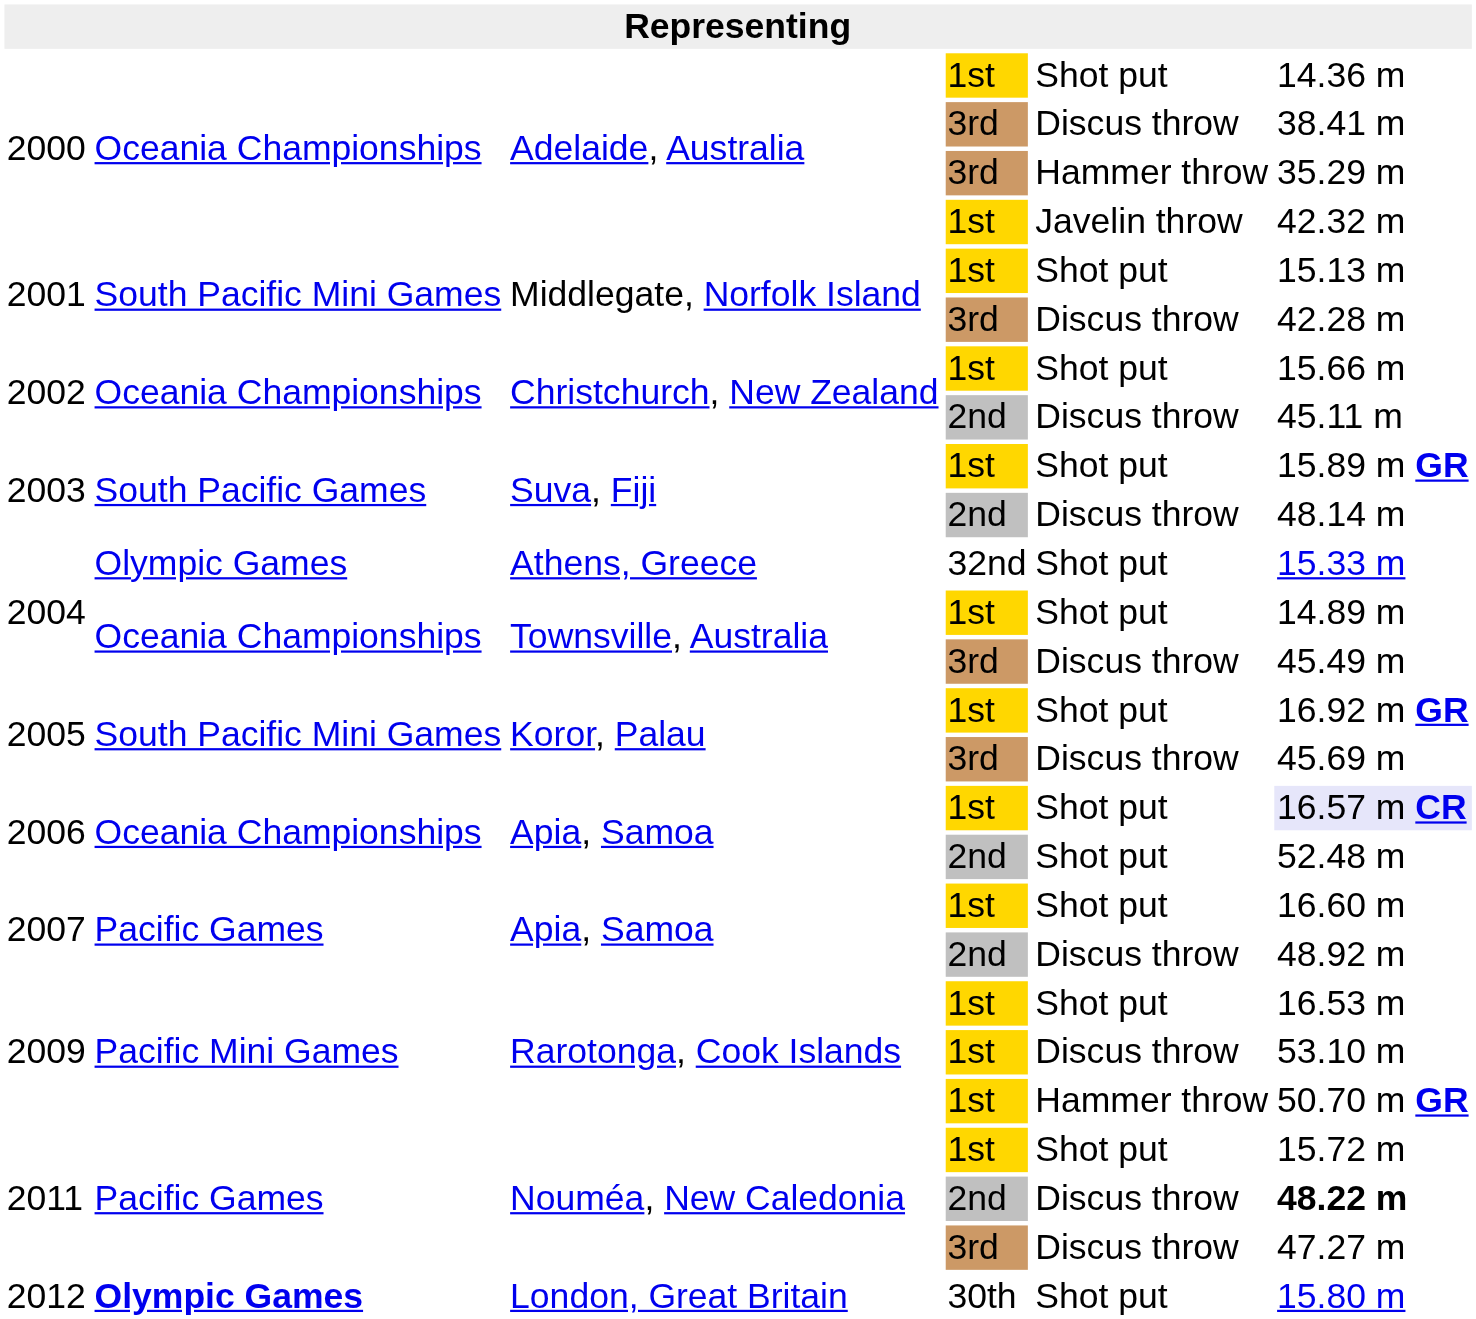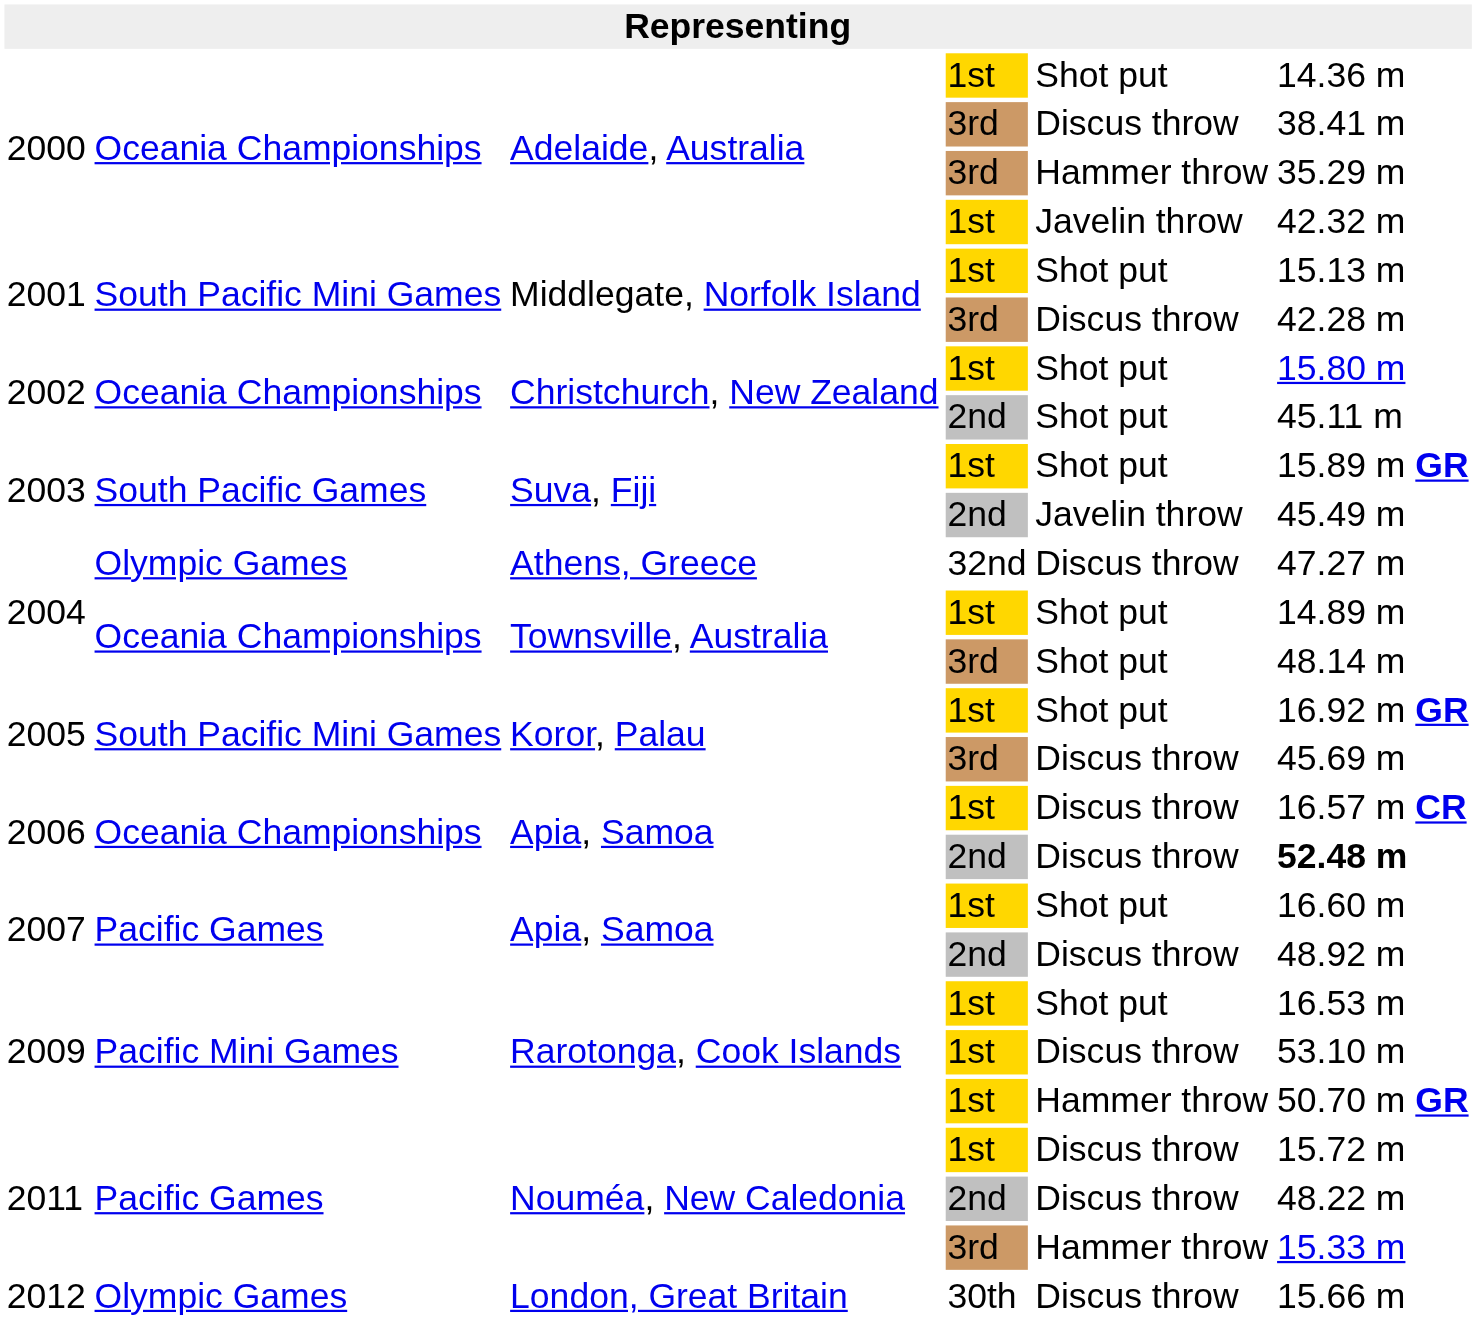 <table>
 <tr>
 <th bgcolor="#eeeeee" colspan="6">Representing </th>
 </tr>
 <tr>
 <td rowspan=4>2000</td>
 <td rowspan=4><a href='#'>Oceania Championships</a></td>
 <td rowspan=4><a href='#'>Adelaide</a>, <a href='#'>Australia</a></td>
 <td bgcolor=gold>1st</td>
 <td>Shot put</td>
 <td>14.36 m</td>
 </tr>
 <tr>
 <td bgcolor=cc9966>3rd</td>
 <td>Discus throw</td>
 <td>38.41 m</td>
 </tr>
 <tr>
 <td bgcolor=cc9966>3rd</td>
 <td>Hammer throw</td>
 <td>35.29 m</td>
 </tr>
 <tr>
 <td bgcolor=gold>1st</td>
 <td>Javelin throw</td>
 <td>42.32 m</td>
 </tr>
 <tr>
 <td rowspan=2>2001</td>
 <td rowspan=2><a href='#'>South Pacific Mini Games</a></td>
 <td rowspan=2>Middlegate, <a href='#'>Norfolk Island</a></td>
 <td bgcolor=gold>1st</td>
 <td>Shot put</td>
 <td>15.13 m</td>
 </tr>
 <tr>
 <td bgcolor=cc9966>3rd</td>
 <td>Discus throw</td>
 <td>42.28 m</td>
 </tr>
 <tr>
 <td rowspan=2>2002</td>
 <td rowspan=2><a href='#'>Oceania Championships</a></td>
 <td rowspan=2><a href='#'>Christchurch</a>, <a href='#'>New Zealand</a></td>
 <td bgcolor=gold>1st</td>
 <td>Shot put</td>
-<td>15.66 m</td>
+<td><a href='#'>15.80 m</a></td>
 </tr>
 <tr>
 <td bgcolor=silver>2nd</td>
-<td>Discus throw</td>
+<td>Shot put</td>
 <td>45.11 m</td>
 </tr>
 <tr>
 <td rowspan=2>2003</td>
 <td rowspan=2><a href='#'>South Pacific Games</a></td>
 <td rowspan=2><a href='#'>Suva</a>, <a href='#'>Fiji</a></td>
 <td bgcolor=gold>1st</td>
 <td>Shot put</td>
 <td>15.89 m <strong><a href='#'>GR</a></strong></td>
 </tr>
 <tr>
 <td bgcolor=silver>2nd</td>
-<td>Discus throw</td>
-<td>48.14 m</td>
+<td>Javelin throw</td>
+<td>45.49 m</td>
 </tr>
 <tr>
 <td rowspan=3>2004</td>
 <td><a href='#'>Olympic Games</a></td>
 <td><a href='#'>Athens, Greece</a></td>
 <td>32nd</td>
-<td>Shot put</td>
-<td><a href='#'>15.33 m</a></td>
+<td>Discus throw</td>
+<td>47.27 m</td>
 </tr>
 <tr>
 <td rowspan=2><a href='#'>Oceania Championships</a></td>
 <td rowspan=2><a href='#'>Townsville</a>, <a href='#'>Australia</a></td>
 <td bgcolor=gold>1st</td>
 <td>Shot put</td>
 <td>14.89 m</td>
 </tr>
 <tr>
 <td bgcolor=cc9966>3rd</td>
-<td>Discus throw</td>
-<td>45.49 m</td>
+<td>Shot put</td>
+<td>48.14 m</td>
 </tr>
 <tr>
 <td rowspan=2>2005</td>
 <td rowspan=2><a href='#'>South Pacific Mini Games</a></td>
 <td rowspan=2><a href='#'>Koror</a>, <a href='#'>Palau</a></td>
 <td bgcolor=gold>1st</td>
 <td>Shot put</td>
 <td>16.92 m <strong><a href='#'>GR</a></strong></td>
 </tr>
 <tr>
 <td bgcolor=cc9966>3rd</td>
 <td>Discus throw</td>
 <td>45.69 m</td>
 </tr>
 <tr>
 <td rowspan=2>2006</td>
 <td rowspan=2><a href='#'>Oceania Championships</a></td>
 <td rowspan=2><a href='#'>Apia</a>, <a href='#'>Samoa</a></td>
 <td bgcolor=gold>1st</td>
-<td>Shot put</td>
-<td style="background: lavender;">16.57 m <strong><a href='#'>CR</a></strong></td>
+<td>Discus throw</td>
+<td>16.57 m <strong><a href='#'>CR</a></strong></td>
 </tr>
 <tr>
 <td bgcolor=silver>2nd</td>
-<td>Shot put</td>
-<td>52.48 m</td>
+<td>Discus throw</td>
+<td><strong>52.48 m</strong></td>
 </tr>
 <tr>
 <td rowspan=2>2007</td>
 <td rowspan=2><a href='#'>Pacific Games</a></td>
 <td rowspan=2><a href='#'>Apia</a>, <a href='#'>Samoa</a></td>
 <td bgcolor=gold>1st</td>
 <td>Shot put</td>
 <td>16.60 m</td>
 </tr>
 <tr>
 <td bgcolor=silver>2nd</td>
 <td>Discus throw</td>
 <td>48.92 m</td>
 </tr>
 <tr>
 <td rowspan=3>2009</td>
 <td rowspan=3><a href='#'>Pacific Mini Games</a></td>
 <td rowspan=3><a href='#'>Rarotonga</a>, <a href='#'>Cook Islands</a></td>
 <td bgcolor=gold>1st</td>
 <td>Shot put</td>
 <td>16.53 m</td>
 </tr>
 <tr>
 <td bgcolor=gold>1st</td>
 <td>Discus throw</td>
 <td>53.10 m</td>
 </tr>
 <tr>
 <td bgcolor=gold>1st</td>
 <td>Hammer throw</td>
 <td>50.70 m <strong><a href='#'>GR</a></strong></td>
 </tr>
 <tr>
 <td rowspan=3>2011</td>
 <td rowspan=3><a href='#'>Pacific Games</a></td>
 <td rowspan=3><a href='#'>Nouméa</a>, <a href='#'>New Caledonia</a></td>
 <td bgcolor=gold>1st</td>
-<td>Shot put</td>
+<td>Discus throw</td>
 <td>15.72 m</td>
 </tr>
 <tr>
 <td bgcolor=silver>2nd</td>
 <td>Discus throw</td>
-<td><strong>48.22 m</strong></td>
+<td>48.22 m</td>
 </tr>
 <tr>
 <td bgcolor=cc9966>3rd</td>
-<td>Discus throw</td>
-<td>47.27 m</td>
+<td>Hammer throw</td>
+<td><a href='#'>15.33 m</a></td>
 </tr>
 <tr>
 <td rowspan=1>2012</td>
-<td><strong><a href='#'>Olympic Games</a></strong></td>
+<td><a href='#'>Olympic Games</a></td>
 <td><a href='#'>London, Great Britain</a></td>
 <td>30th</td>
-<td>Shot put</td>
-<td><a href='#'>15.80 m</a></td>
+<td>Discus throw</td>
+<td>15.66 m</td>
 </tr>
 </table>
